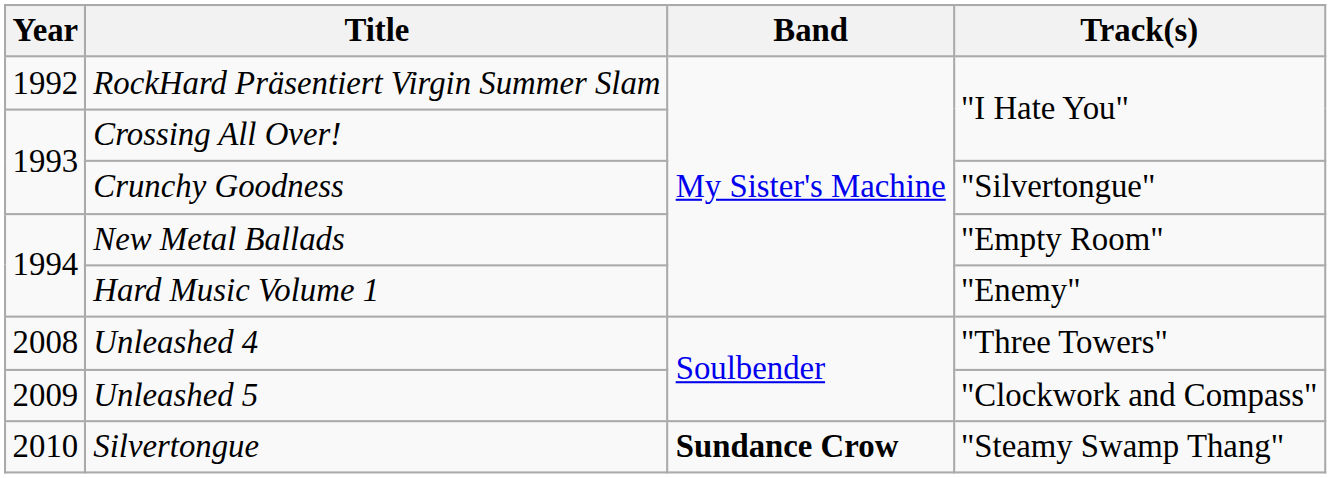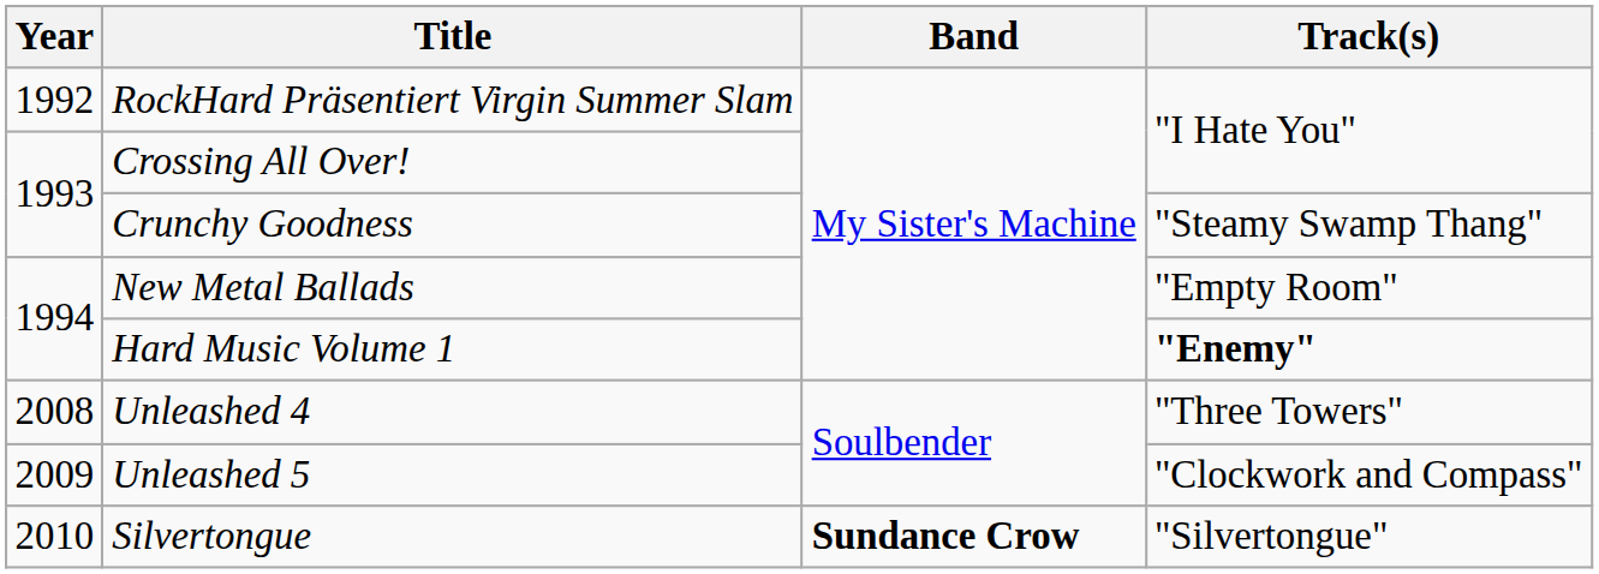 <table class="wikitable">
 <tr>
 <th>Year</th>
 <th>Title</th>
 <th>Band</th>
 <th>Track(s)</th>
 </tr>
 <tr>
 <td>1992</td>
 <td><em>RockHard Präsentiert Virgin Summer Slam</em></td>
 <td rowspan=5><a href='#'>My Sister's Machine</a></td>
 <td rowspan=2>"I Hate You"</td>
 </tr>
 <tr>
 <td rowspan=2>1993</td>
 <td><em>Crossing All Over!</em></td>
 </tr>
 <tr>
 <td><em>Crunchy Goodness</em></td>
-<td>"Silvertongue"</td>
+<td>"Steamy Swamp Thang"</td>
 </tr>
 <tr>
 <td rowspan=2>1994</td>
 <td><em>New Metal Ballads</em></td>
 <td>"Empty Room"</td>
 </tr>
 <tr>
 <td><em>Hard Music Volume 1</em></td>
-<td>"Enemy"</td>
+<td><strong>"Enemy"</strong></td>
 </tr>
 <tr>
 <td>2008</td>
 <td><em>Unleashed 4</em></td>
 <td rowspan=2><a href='#'>Soulbender</a></td>
 <td>"Three Towers"</td>
 </tr>
 <tr>
 <td>2009</td>
 <td><em>Unleashed 5</em></td>
 <td>"Clockwork and Compass"</td>
 </tr>
 <tr>
 <td>2010</td>
 <td><em>Silvertongue</em></td>
 <td><strong>Sundance Crow</strong></td>
-<td>"Steamy Swamp Thang"</td>
+<td>"Silvertongue"</td>
 </tr>
 </table>
